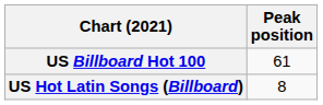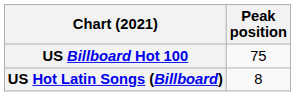 <table class="wikitable sortable plainrowheaders" style="text-align:center">
 <tr>
 <th scope="col">Chart (2021)</th>
 <th scope="col">Peak<br>position</th>
 </tr>
 <tr>
 <th scope="row">US <a href='#'><em>Billboard</em> Hot 100</a></th>
-<td>61</td>
+<td>75</td>
 </tr>
 <tr>
 <th scope="row">US <a href='#'>Hot Latin Songs</a> (<em><a href='#'>Billboard</a></em>)</th>
 <td>8</td>
 </tr>
 </table>
